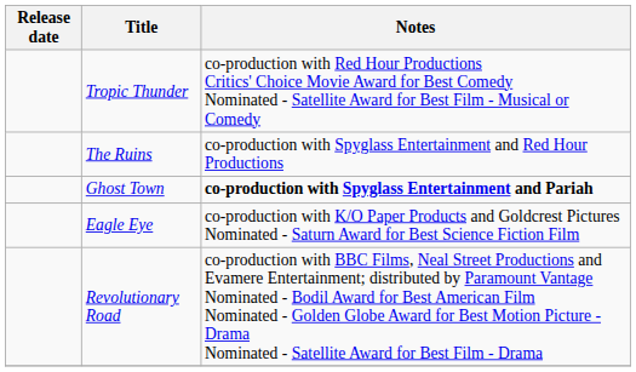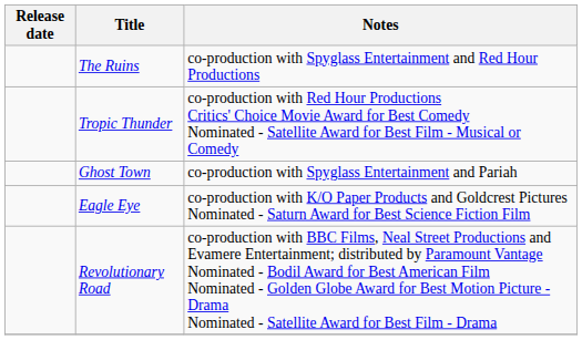 <table class="wikitable sortable">
 <tr>
 <th>Release date</th>
 <th>Title</th>
 <th>Notes</th>
 </tr>
 <tr>
 <td></td>
+<td><em><a href='#'>The Ruins</a></em></td>
+<td>co-production with <a href='#'>Spyglass Entertainment</a> and <a href='#'>Red Hour Productions</a></td>
+</tr>
+<tr>
+<td></td>
 <td><em><a href='#'>Tropic Thunder</a></em></td>
 <td>co-production with <a href='#'>Red Hour Productions</a><br><a href='#'>Critics' Choice Movie Award for Best Comedy</a><br>Nominated - <a href='#'>Satellite Award for Best Film - Musical or Comedy</a></td>
 </tr>
 <tr>
 <td></td>
-<td><em><a href='#'>The Ruins</a></em></td>
-<td>co-production with <a href='#'>Spyglass Entertainment</a> and <a href='#'>Red Hour Productions</a></td>
-</tr>
-<tr>
-<td></td>
 <td><em><a href='#'>Ghost Town</a></em></td>
-<td><strong>co-production with <a href='#'>Spyglass Entertainment</a> and Pariah</strong></td>
+<td>co-production with <a href='#'>Spyglass Entertainment</a> and Pariah</td>
 </tr>
 <tr>
 <td></td>
 <td><em><a href='#'>Eagle Eye</a></em></td>
 <td>co-production with <a href='#'>K/O Paper Products</a> and Goldcrest Pictures<br>Nominated - <a href='#'>Saturn Award for Best Science Fiction Film</a></td>
 </tr>
 <tr>
 <td></td>
 <td><em><a href='#'>Revolutionary Road</a></em></td>
 <td>co-production with <a href='#'>BBC Films</a>, <a href='#'>Neal Street Productions</a> and Evamere Entertainment; distributed by <a href='#'>Paramount Vantage</a><br>Nominated - <a href='#'>Bodil Award for Best American Film</a><br>Nominated - <a href='#'>Golden Globe Award for Best Motion Picture - Drama</a><br>Nominated - <a href='#'>Satellite Award for Best Film - Drama</a></td>
 </tr>
 <tr>
 </tr>
 </table>
